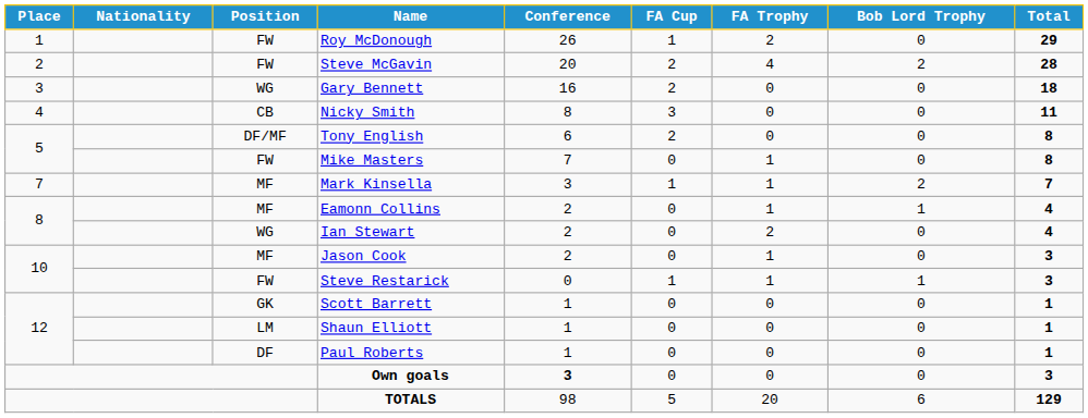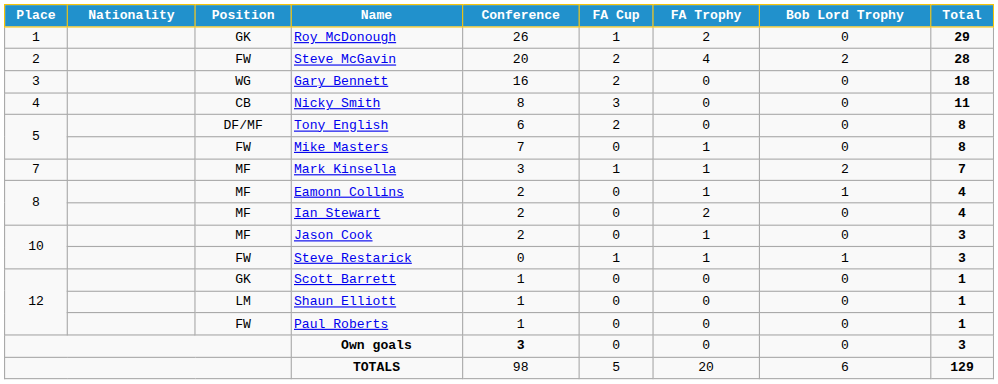 <table class="wikitable" style="text-align:center; font-size:90%; width:100%;">
 <tr>
 <th style="background:#2191CC; color:white; border:1px solid #F7C408; text-align:center;">Place</th>
 <th style="background:#2191CC; color:white; border:1px solid #F7C408; text-align:center;">Nationality</th>
 <th style="background:#2191CC; color:white; border:1px solid #F7C408; text-align:center;">Position</th>
 <th style="background:#2191CC; color:white; border:1px solid #F7C408; text-align:center;">Name</th>
 <th style="background:#2191CC; color:white; border:1px solid #F7C408; text-align:center;">Conference</th>
 <th style="background:#2191CC; color:white; border:1px solid #F7C408; text-align:center;">FA Cup</th>
 <th style="background:#2191CC; color:white; border:1px solid #F7C408; text-align:center;">FA Trophy</th>
 <th style="background:#2191CC; color:white; border:1px solid #F7C408; text-align:center;">Bob Lord Trophy</th>
 <th style="background:#2191CC; color:white; border:1px solid #F7C408; text-align:center;">Total</th>
 </tr>
 <tr>
 <td>1</td>
 <td></td>
-<td>FW</td>
+<td>GK</td>
 <td align="left"><a href='#'>Roy McDonough</a></td>
 <td>26</td>
 <td>1</td>
 <td>2</td>
 <td>0</td>
 <td><strong>29</strong></td>
 </tr>
 <tr>
 <td>2</td>
 <td></td>
 <td>FW</td>
 <td align="left"><a href='#'>Steve McGavin</a></td>
 <td>20</td>
 <td>2</td>
 <td>4</td>
 <td>2</td>
 <td><strong>28</strong></td>
 </tr>
 <tr>
 <td>3</td>
 <td></td>
 <td>WG</td>
 <td align="left"><a href='#'>Gary Bennett</a></td>
 <td>16</td>
 <td>2</td>
 <td>0</td>
 <td>0</td>
 <td><strong>18</strong></td>
 </tr>
 <tr>
 <td>4</td>
 <td></td>
 <td>CB</td>
 <td align="left"><a href='#'>Nicky Smith</a></td>
 <td>8</td>
 <td>3</td>
 <td>0</td>
 <td>0</td>
 <td><strong>11</strong></td>
 </tr>
 <tr>
 <td rowspan=2>5</td>
 <td></td>
 <td>DF/MF</td>
 <td align="left"><a href='#'>Tony English</a></td>
 <td>6</td>
 <td>2</td>
 <td>0</td>
 <td>0</td>
 <td><strong>8</strong></td>
 </tr>
 <tr>
 <td></td>
 <td>FW</td>
 <td align="left"><a href='#'>Mike Masters</a></td>
 <td>7</td>
 <td>0</td>
 <td>1</td>
 <td>0</td>
 <td><strong>8</strong></td>
 </tr>
 <tr>
 <td>7</td>
 <td></td>
 <td>MF</td>
 <td align="left"><a href='#'>Mark Kinsella</a></td>
 <td>3</td>
 <td>1</td>
 <td>1</td>
 <td>2</td>
 <td><strong>7</strong></td>
 </tr>
 <tr>
 <td rowspan=2>8</td>
 <td></td>
 <td>MF</td>
 <td align="left"><a href='#'>Eamonn Collins</a></td>
 <td>2</td>
 <td>0</td>
 <td>1</td>
 <td>1</td>
 <td><strong>4</strong></td>
 </tr>
 <tr>
 <td></td>
-<td>WG</td>
+<td>MF</td>
 <td align="left"><a href='#'>Ian Stewart</a></td>
 <td>2</td>
 <td>0</td>
 <td>2</td>
 <td>0</td>
 <td><strong>4</strong></td>
 </tr>
 <tr>
 <td rowspan=2>10</td>
 <td></td>
 <td>MF</td>
 <td align="left"><a href='#'>Jason Cook</a></td>
 <td>2</td>
 <td>0</td>
 <td>1</td>
 <td>0</td>
 <td><strong>3</strong></td>
 </tr>
 <tr>
 <td></td>
 <td>FW</td>
 <td align="left"><a href='#'>Steve Restarick</a></td>
 <td>0</td>
 <td>1</td>
 <td>1</td>
 <td>1</td>
 <td><strong>3</strong></td>
 </tr>
 <tr>
 <td rowspan=3>12</td>
 <td></td>
 <td>GK</td>
 <td align="left"><a href='#'>Scott Barrett</a></td>
 <td>1</td>
 <td>0</td>
 <td>0</td>
 <td>0</td>
 <td><strong>1</strong></td>
 </tr>
 <tr>
 <td></td>
 <td>LM</td>
 <td align="left"><a href='#'>Shaun Elliott</a></td>
 <td>1</td>
 <td>0</td>
 <td>0</td>
 <td>0</td>
 <td><strong>1</strong></td>
 </tr>
 <tr>
 <td></td>
-<td>DF</td>
+<td>FW</td>
 <td align="left"><a href='#'>Paul Roberts</a></td>
 <td>1</td>
 <td>0</td>
 <td>0</td>
 <td>0</td>
 <td><strong>1</strong></td>
 </tr>
 <tr>
 <td colspan="3"></td>
 <td><strong>Own goals</strong></td>
 <td><strong>3</strong></td>
 <td>0</td>
 <td>0</td>
 <td>0</td>
 <td><strong>3</strong></td>
 </tr>
 <tr>
 <td colspan="3"></td>
 <td><strong>TOTALS</strong></td>
 <td>98</td>
 <td>5</td>
 <td>20</td>
 <td>6</td>
 <td><strong>129</strong></td>
 </tr>
 </table>
